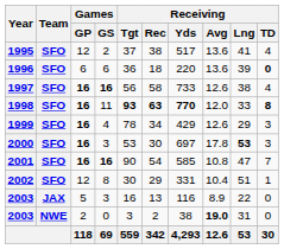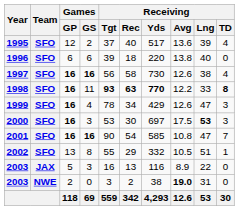 <table class="wikitable" style="text-align:center">
 <tr>
 <th rowspan="2">Year</th>
 <th rowspan="2">Team</th>
 <th colspan="2">Games</th>
 <th colspan="6">Receiving</th>
 </tr>
 <tr>
 <th>GP</th>
 <th>GS</th>
 <th>Tgt</th>
 <th>Rec</th>
 <th>Yds</th>
 <th>Avg</th>
 <th>Lng</th>
 <th>TD</th>
 </tr>
 <tr>
 <th><a href='#'>1995</a></th>
 <th><a href='#'>SFO</a></th>
 <td>12</td>
 <td>2</td>
 <td>37</td>
-<td>38</td>
+<td>40</td>
 <td>517</td>
 <td>13.6</td>
-<td>41</td>
+<td>39</td>
 <td>4</td>
 </tr>
 <tr>
 <th><a href='#'>1996</a></th>
 <th><a href='#'>SFO</a></th>
 <td>6</td>
 <td>6</td>
-<td>36</td>
+<td>39</td>
 <td>18</td>
 <td>220</td>
-<td>13.6</td>
-<td>39</td>
-<td><strong>0</strong></td>
+<td>13.8</td>
+<td>40</td>
+<td>0</td>
 </tr>
 <tr>
 <th><a href='#'>1997</a></th>
 <th><a href='#'>SFO</a></th>
 <td><strong>16</strong></td>
 <td><strong>16</strong></td>
 <td>56</td>
 <td>58</td>
-<td>733</td>
+<td>730</td>
 <td>12.6</td>
 <td>38</td>
 <td>4</td>
 </tr>
 <tr>
 <th><a href='#'>1998</a></th>
 <th><a href='#'>SFO</a></th>
 <td><strong>16</strong></td>
 <td>11</td>
 <td><strong>93</strong></td>
 <td><strong>63</strong></td>
 <td><strong>770</strong></td>
-<td>12.0</td>
+<td>12.2</td>
 <td>33</td>
 <td><strong>8</strong></td>
 </tr>
 <tr>
 <th><a href='#'>1999</a></th>
 <th><a href='#'>SFO</a></th>
 <td><strong>16</strong></td>
 <td>4</td>
 <td>78</td>
 <td>34</td>
 <td>429</td>
 <td>12.6</td>
-<td>29</td>
+<td>47</td>
 <td>3</td>
 </tr>
 <tr>
 <th><a href='#'>2000</a></th>
 <th><a href='#'>SFO</a></th>
 <td><strong>16</strong></td>
 <td>3</td>
 <td>53</td>
 <td>30</td>
 <td>697</td>
-<td>17.8</td>
+<td>17.5</td>
 <td><strong>53</strong></td>
 <td>3</td>
 </tr>
 <tr>
 <th><a href='#'>2001</a></th>
 <th><a href='#'>SFO</a></th>
 <td><strong>16</strong></td>
 <td><strong>16</strong></td>
 <td>90</td>
 <td>54</td>
 <td>585</td>
 <td>10.8</td>
 <td>47</td>
 <td>7</td>
 </tr>
 <tr>
 <th><a href='#'>2002</a></th>
 <th><a href='#'>SFO</a></th>
-<td>12</td>
+<td>13</td>
 <td>8</td>
-<td>30</td>
+<td>55</td>
 <td>29</td>
-<td>331</td>
-<td>10.4</td>
+<td>332</td>
+<td>10.5</td>
 <td>51</td>
 <td>1</td>
 </tr>
 <tr>
 <th><a href='#'>2003</a></th>
 <th><a href='#'>JAX</a></th>
 <td>5</td>
 <td>3</td>
 <td>16</td>
 <td>13</td>
 <td>116</td>
 <td>8.9</td>
 <td>22</td>
 <td>0</td>
 </tr>
 <tr>
 <th><a href='#'>2003</a></th>
 <th><a href='#'>NWE</a></th>
 <td>2</td>
 <td>0</td>
 <td>3</td>
 <td>2</td>
 <td>38</td>
 <td><strong>19.0</strong></td>
 <td>31</td>
 <td>0</td>
 </tr>
 <tr>
 <th colspan="2"></th>
 <th>118</th>
 <th>69</th>
 <th>559</th>
 <th>342</th>
 <th>4,293</th>
 <th>12.6</th>
 <th>53</th>
 <th>30</th>
 </tr>
 </table>
